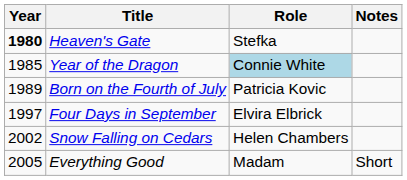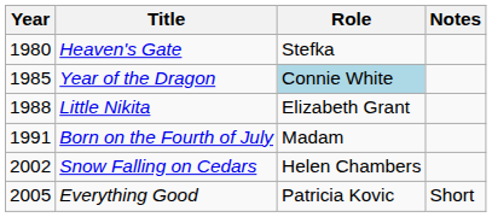 <table class="wikitable sortable">
 <tr>
 <th>Year</th>
 <th>Title</th>
 <th>Role</th>
 <th class="unsortable">Notes</th>
 </tr>
 <tr>
-<td><strong>1980</strong></td>
+<td>1980</td>
 <td><em><a href='#'>Heaven's Gate</a></em></td>
 <td>Stefka</td>
 <td></td>
 </tr>
 <tr>
 <td>1985</td>
 <td><em><a href='#'>Year of the Dragon</a></em></td>
 <td style="background: lightblue;">Connie White</td>
 <td></td>
 </tr>
 <tr>
-<td>1989</td>
-<td><em><a href='#'>Born on the Fourth of July</a></em></td>
-<td>Patricia Kovic</td>
+<td>1988</td>
+<td><em><a href='#'>Little Nikita</a></em></td>
+<td>Elizabeth Grant</td>
 <td></td>
 </tr>
 <tr>
-<td>1997</td>
-<td><em><a href='#'>Four Days in September</a></em></td>
-<td>Elvira Elbrick</td>
+<td>1991</td>
+<td><em><a href='#'>Born on the Fourth of July</a></em></td>
+<td>Madam</td>
 <td></td>
 </tr>
 <tr>
 <td>2002</td>
 <td><em><a href='#'>Snow Falling on Cedars</a></em></td>
 <td>Helen Chambers</td>
 <td></td>
 </tr>
 <tr>
 <td>2005</td>
 <td><em>Everything Good</em></td>
-<td>Madam</td>
+<td>Patricia Kovic</td>
 <td>Short</td>
 </tr>
 </table>
